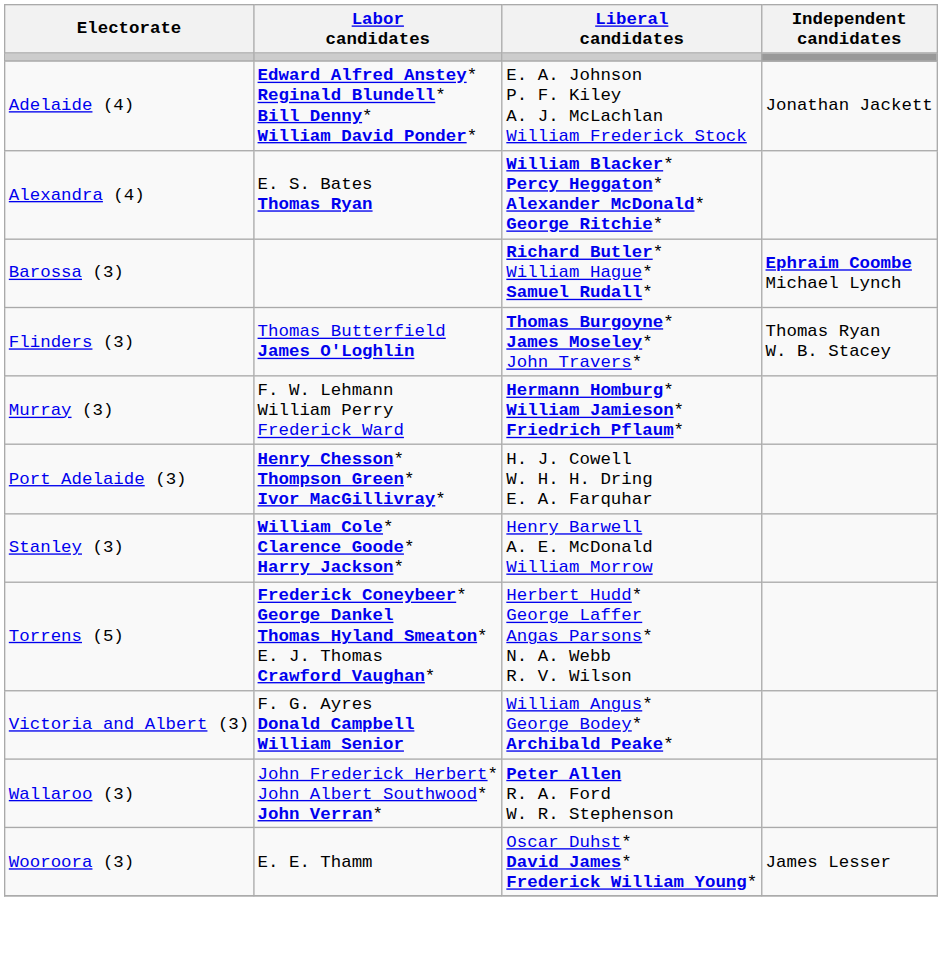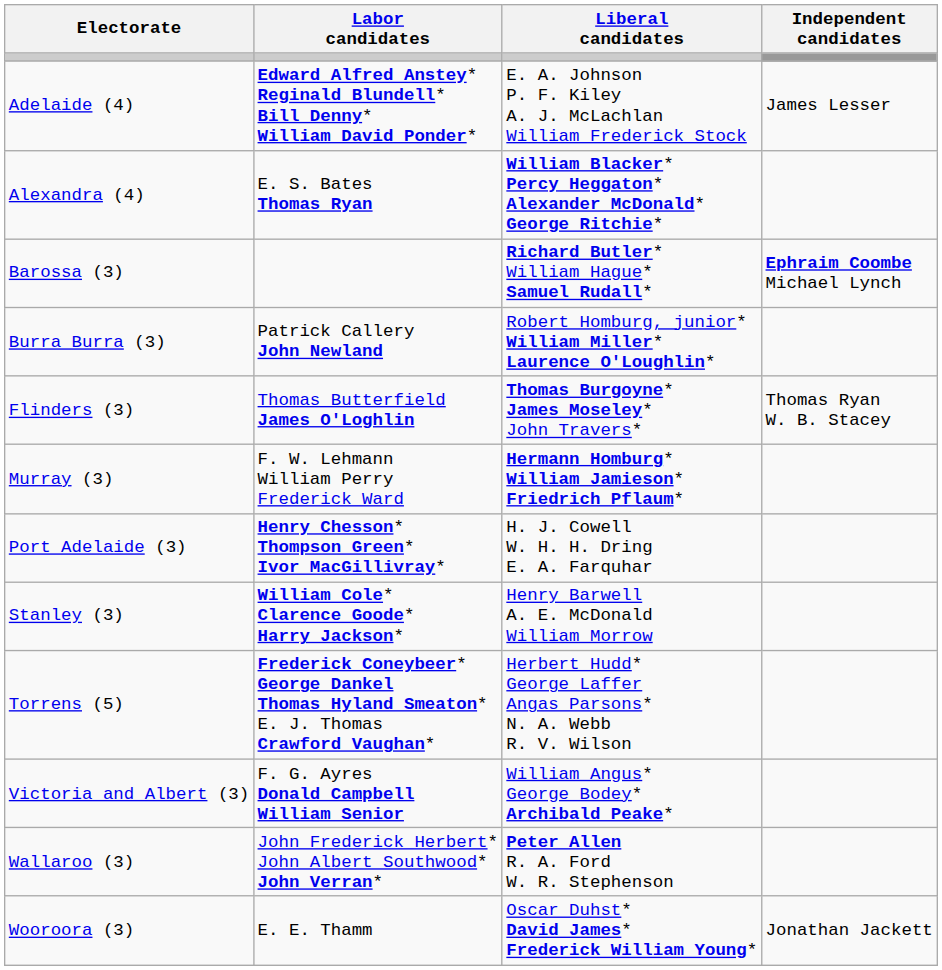 <table class="wikitable">
 <tr>
 <th>Electorate</th>
 <th><a href='#'>Labor</a><br> candidates</th>
 <th><a href='#'>Liberal</a><br> candidates</th>
 <th>Independent <br>candidates</th>
 </tr>
 <tr bgcolor="#cccccc">
 <td></td>
 <td></td>
 <td></td>
 <td bgcolor="#999999"></td>
 </tr>
 <tr>
 <td><a href='#'>Adelaide</a> (4)</td>
 <td><strong><a href='#'>Edward Alfred Anstey</a></strong>*<br><strong><a href='#'>Reginald Blundell</a></strong>*<br><strong><a href='#'>Bill Denny</a></strong>*<br><strong><a href='#'>William David Ponder</a></strong>*</td>
 <td>E. A. Johnson<br>P. F. Kiley<br>A. J. McLachlan<br><a href='#'>William Frederick Stock</a></td>
-<td>Jonathan Jackett</td>
+<td>James Lesser</td>
 </tr>
 <tr>
 <td><a href='#'>Alexandra</a> (4)</td>
 <td>E. S. Bates<br><strong><a href='#'>Thomas Ryan</a></strong> </td>
 <td><strong><a href='#'>William Blacker</a></strong>*<br><strong><a href='#'>Percy Heggaton</a></strong>*<br><strong><a href='#'>Alexander McDonald</a></strong>*<br><strong><a href='#'>George Ritchie</a></strong>*</td>
 <td></td>
 </tr>
 <tr>
 <td><a href='#'>Barossa</a> (3)</td>
 <td></td>
 <td><strong><a href='#'>Richard Butler</a></strong>*<br><a href='#'>William Hague</a>*<br><strong><a href='#'>Samuel Rudall</a></strong>*</td>
 <td><strong><a href='#'>Ephraim Coombe</a></strong><br>Michael Lynch</td>
+</tr>
+<tr>
+<td><a href='#'>Burra Burra</a> (3)</td>
+<td>Patrick Callery<br><strong><a href='#'>John Newland</a></strong></td>
+<td><a href='#'>Robert Homburg, junior</a>*<br><strong><a href='#'>William Miller</a></strong>*<br><strong><a href='#'>Laurence O'Loughlin</a></strong>*</td>
+<td></td>
 </tr>
 <tr>
 <td><a href='#'>Flinders</a> (3)</td>
 <td><a href='#'>Thomas Butterfield</a><br><strong><a href='#'>James O'Loghlin</a></strong></td>
 <td><strong><a href='#'>Thomas Burgoyne</a></strong>*<br><strong><a href='#'>James Moseley</a></strong>*<br><a href='#'>John Travers</a>*</td>
 <td>Thomas Ryan <br>W. B. Stacey</td>
 </tr>
 <tr>
 <td><a href='#'>Murray</a> (3)</td>
 <td>F. W. Lehmann<br>William Perry<br><a href='#'>Frederick Ward</a></td>
 <td><strong><a href='#'>Hermann Homburg</a></strong>*<br><strong><a href='#'>William Jamieson</a></strong>*<br><strong><a href='#'>Friedrich Pflaum</a></strong>*</td>
 <td></td>
 </tr>
 <tr>
 <td><a href='#'>Port Adelaide</a> (3)</td>
 <td><strong><a href='#'>Henry Chesson</a></strong>*<br><strong><a href='#'>Thompson Green</a></strong>*<br><strong><a href='#'>Ivor MacGillivray</a></strong>*</td>
 <td>H. J. Cowell<br>W. H. H. Dring<br>E. A. Farquhar</td>
 <td></td>
 </tr>
 <tr>
 <td><a href='#'>Stanley</a> (3)</td>
 <td><strong><a href='#'>William Cole</a></strong>*<br><strong><a href='#'>Clarence Goode</a></strong>*<br><strong><a href='#'>Harry Jackson</a></strong>*</td>
 <td><a href='#'>Henry Barwell</a><br>A. E. McDonald<br><a href='#'>William Morrow</a></td>
 <td></td>
 </tr>
 <tr>
 <td><a href='#'>Torrens</a> (5)</td>
 <td><strong><a href='#'>Frederick Coneybeer</a></strong>*<br><strong><a href='#'>George Dankel</a></strong><br><strong><a href='#'>Thomas Hyland Smeaton</a></strong>*<br>E. J. Thomas<br><strong><a href='#'>Crawford Vaughan</a></strong>*</td>
 <td><a href='#'>Herbert Hudd</a>*<br><a href='#'>George Laffer</a><br><a href='#'>Angas Parsons</a>*<br>N. A. Webb<br>R. V. Wilson</td>
 <td></td>
 </tr>
 <tr>
 <td><a href='#'>Victoria and Albert</a> (3)</td>
 <td>F. G. Ayres<br><strong><a href='#'>Donald Campbell</a></strong><br><strong><a href='#'>William Senior</a></strong></td>
 <td><a href='#'>William Angus</a>*<br><a href='#'>George Bodey</a>*<br><strong><a href='#'>Archibald Peake</a></strong>*</td>
 <td></td>
 </tr>
 <tr>
 <td><a href='#'>Wallaroo</a> (3)</td>
 <td><a href='#'>John Frederick Herbert</a>*<br><a href='#'>John Albert Southwood</a>*<br><strong><a href='#'>John Verran</a></strong>*</td>
 <td><strong><a href='#'>Peter Allen</a></strong><br>R. A. Ford<br>W. R. Stephenson</td>
 <td></td>
 </tr>
 <tr>
 <td><a href='#'>Wooroora</a> (3)</td>
 <td>E. E. Thamm</td>
 <td><a href='#'>Oscar Duhst</a>*<br><strong><a href='#'>David James</a></strong>*<br><strong><a href='#'>Frederick William Young</a></strong>*</td>
-<td>James Lesser</td>
+<td>Jonathan Jackett</td>
 </tr>
 <tr>
 </tr>
 </table>
